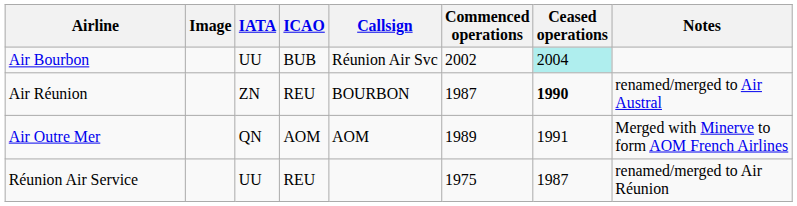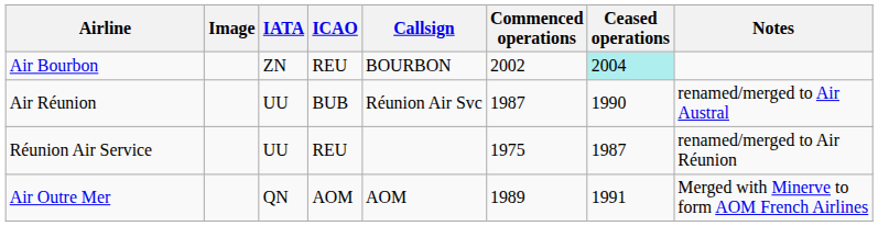 <table class="wikitable sortable" style="border-collapse:collapse; margin:auto;" border="1" cellpadding="3">
 <tr valign="middle">
 <th style="width:175px;">Airline</th>
 <th>Image</th>
 <th><a href='#'>IATA</a></th>
 <th><a href='#'>ICAO</a></th>
 <th><a href='#'>Callsign</a></th>
 <th>Commenced<br>operations</th>
 <th>Ceased<br>operations</th>
 <th style="width:175px;">Notes</th>
 </tr>
 <tr>
 <td><a href='#'>Air Bourbon</a></td>
 <td></td>
-<td>UU</td>
-<td>BUB</td>
-<td>Réunion Air Svc</td>
+<td>ZN</td>
+<td>REU</td>
+<td>BOURBON</td>
 <td>2002</td>
 <td style="background: paleturquoise;">2004</td>
 <td></td>
 </tr>
 <tr>
 <td>Air Réunion</td>
 <td></td>
-<td>ZN</td>
+<td>UU</td>
+<td>BUB</td>
+<td>Réunion Air Svc</td>
+<td>1987</td>
+<td>1990</td>
+<td>renamed/merged to <a href='#'>Air Austral</a></td>
+</tr>
+<tr>
+<td>Réunion Air Service</td>
+<td></td>
+<td>UU</td>
 <td>REU</td>
-<td>BOURBON</td>
+<td></td>
+<td>1975</td>
 <td>1987</td>
-<td><strong>1990</strong></td>
-<td>renamed/merged to <a href='#'>Air Austral</a></td>
+<td>renamed/merged to Air Réunion</td>
 </tr>
 <tr>
 <td><a href='#'>Air Outre Mer</a></td>
 <td></td>
 <td>QN</td>
 <td>AOM</td>
 <td>AOM</td>
 <td>1989</td>
 <td>1991</td>
 <td>Merged with <a href='#'>Minerve</a> to form <a href='#'>AOM French Airlines</a></td>
 </tr>
-<tr>
-<td>Réunion Air Service</td>
-<td></td>
-<td>UU</td>
-<td>REU</td>
-<td></td>
-<td>1975</td>
-<td>1987</td>
-<td>renamed/merged to Air Réunion</td>
-</tr>
 </table>
